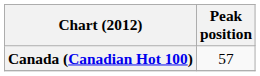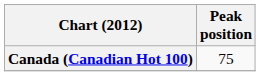 <table class="wikitable sortable plainrowheaders" style="text-align:center;">
 <tr>
 <th scope="col">Chart (2012)</th>
 <th scope="col">Peak<br>position</th>
 </tr>
 <tr>
 <th scope="row">Canada (<a href='#'>Canadian Hot 100</a>)</th>
-<td>57</td>
+<td>75</td>
 </tr>
 <tr>
 </tr>
 </table>
